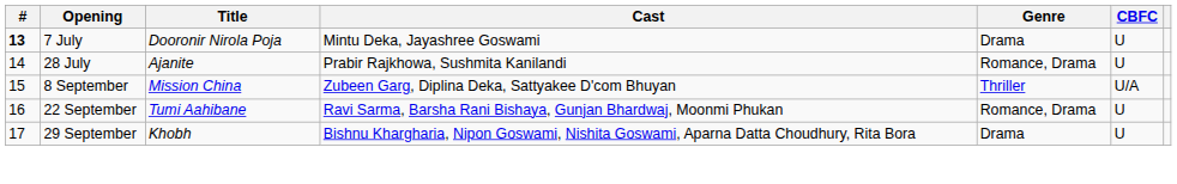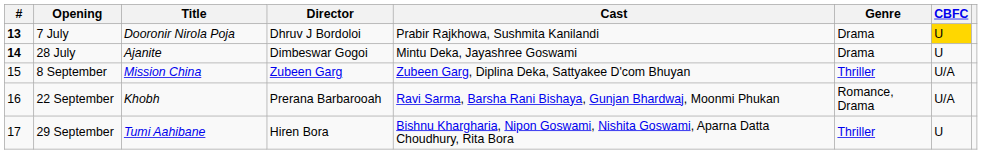 <table class="wikitable sortable" style="width:100%;">
 <tr>
 <th width="3%">#</th>
 <th width="9%">Opening</th>
 <th width="15%">Title</th>
+<th width="13%">Director</th>
 <th>Cast</th>
 <th>Genre</th>
 <th><a href='#'>CBFC</a></th>
 <th></th>
 </tr>
 <tr>
 <td><strong>13</strong></td>
 <td>7 July</td>
 <td><em>Dooronir Nirola Poja</em></td>
-<td>Mintu Deka, Jayashree Goswami</td>
+<td>Dhruv J Bordoloi</td>
+<td>Prabir Rajkhowa, Sushmita Kanilandi</td>
 <td>Drama</td>
-<td>U</td>
+<td style="background: gold;">U</td>
 <td></td>
 </tr>
 <tr>
-<td>14</td>
+<td><strong>14</strong></td>
 <td>28 July</td>
 <td><em>Ajanite</em></td>
-<td>Prabir Rajkhowa, Sushmita Kanilandi</td>
-<td>Romance, Drama</td>
+<td>Dimbeswar Gogoi</td>
+<td>Mintu Deka, Jayashree Goswami</td>
+<td>Drama</td>
 <td>U</td>
 <td></td>
 </tr>
 <tr>
 <td>15</td>
 <td>8 September</td>
 <td><em><a href='#'>Mission China</a></em></td>
+<td><a href='#'>Zubeen Garg</a></td>
 <td><a href='#'>Zubeen Garg</a>, Diplina Deka, Sattyakee D'com Bhuyan</td>
 <td><a href='#'>Thriller</a></td>
 <td>U/A</td>
 <td align="center"></td>
 </tr>
 <tr>
 <td>16</td>
 <td>22 September</td>
-<td><em><a href='#'>Tumi Aahibane</a></em></td>
+<td><em>Khobh</em></td>
+<td>Prerana Barbarooah</td>
 <td><a href='#'>Ravi Sarma</a>, <a href='#'>Barsha Rani Bishaya</a>, <a href='#'>Gunjan Bhardwaj</a>, Moonmi Phukan</td>
 <td>Romance, Drama</td>
-<td>U</td>
+<td>U/A</td>
 <td></td>
 </tr>
 <tr>
 <td>17</td>
 <td>29 September</td>
-<td><em>Khobh</em></td>
+<td><em><a href='#'>Tumi Aahibane</a></em></td>
+<td>Hiren Bora</td>
 <td><a href='#'>Bishnu Khargharia</a>, <a href='#'>Nipon Goswami</a>, <a href='#'>Nishita Goswami</a>, Aparna Datta Choudhury, Rita Bora</td>
-<td>Drama</td>
+<td><a href='#'>Thriller</a></td>
 <td>U</td>
 <td></td>
 </tr>
 </table>
